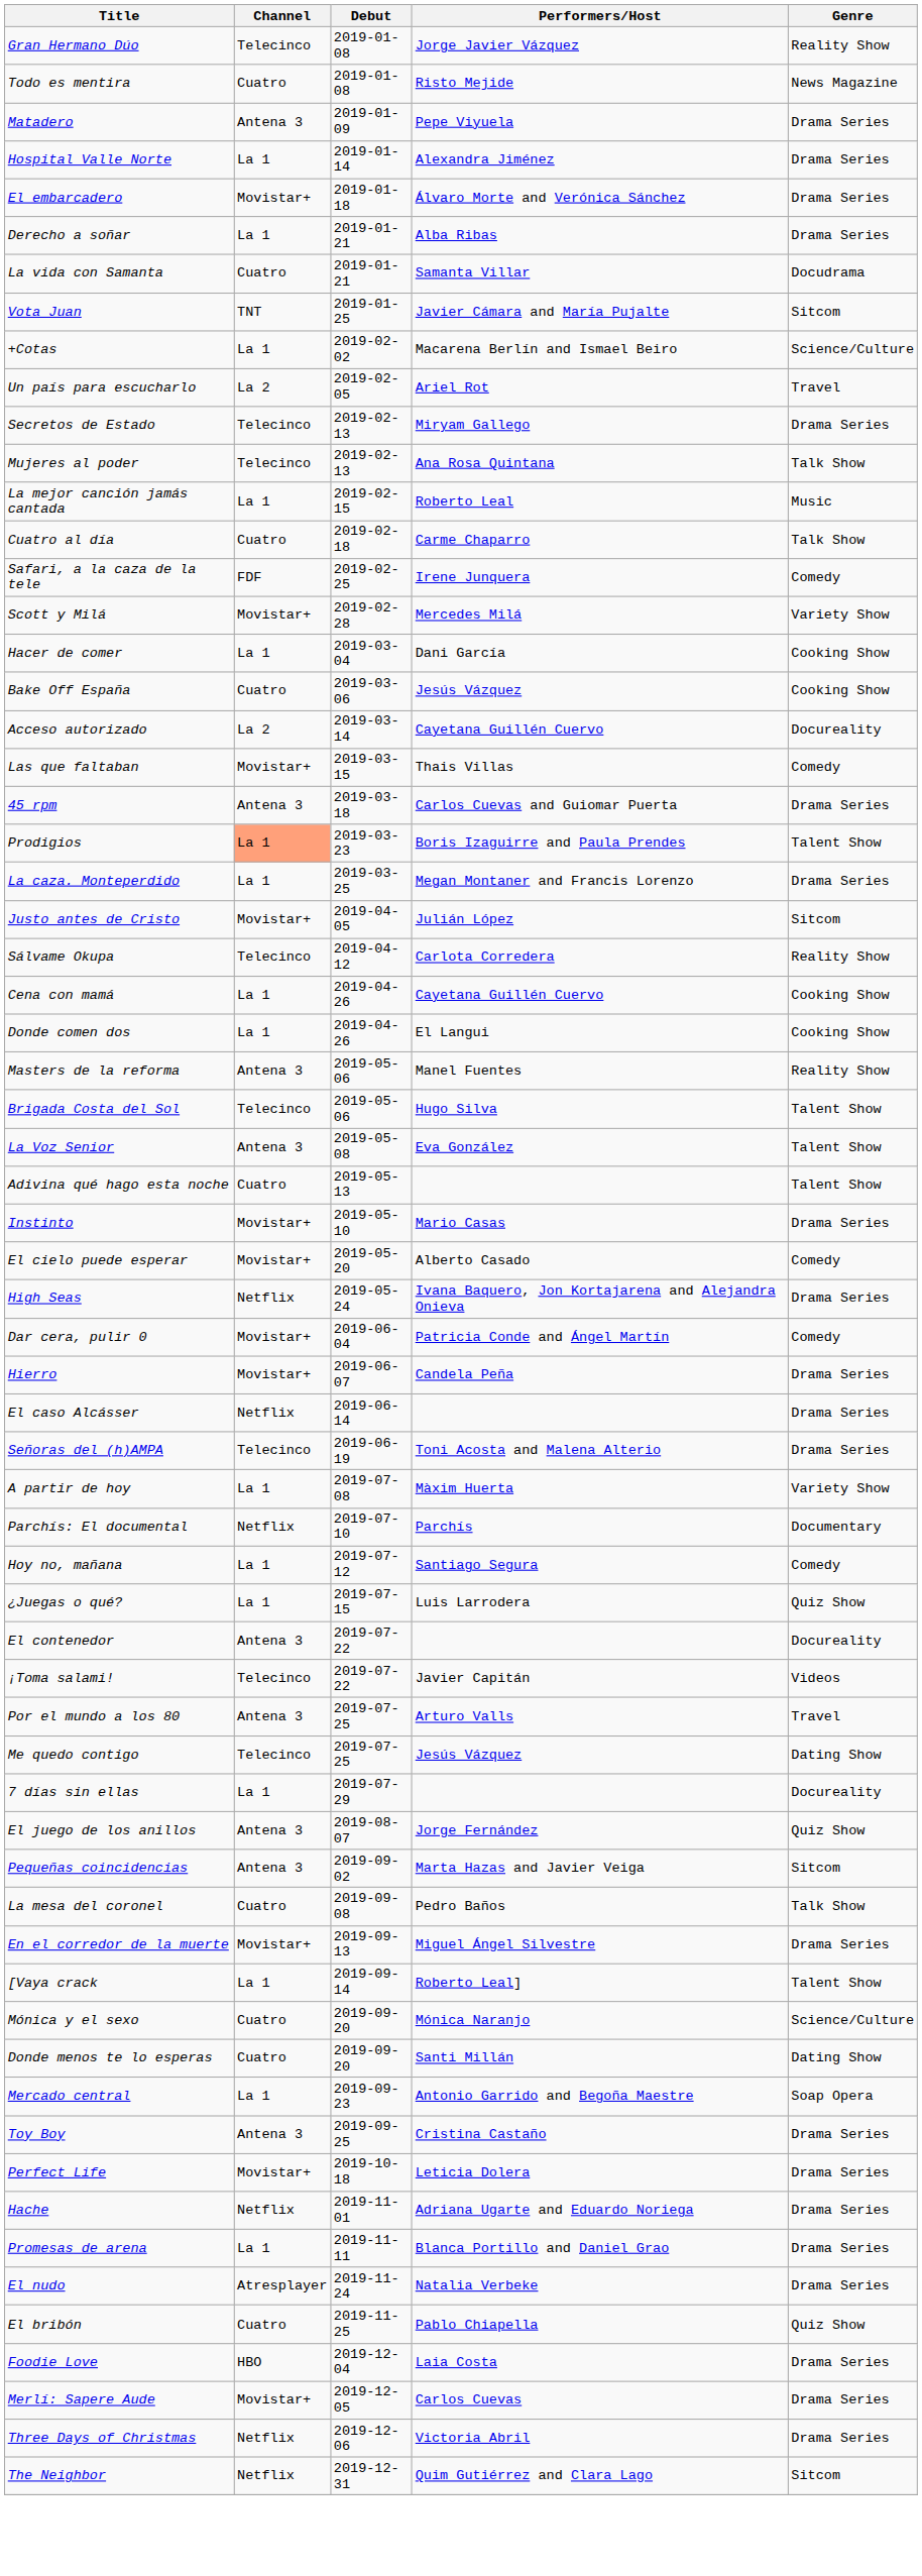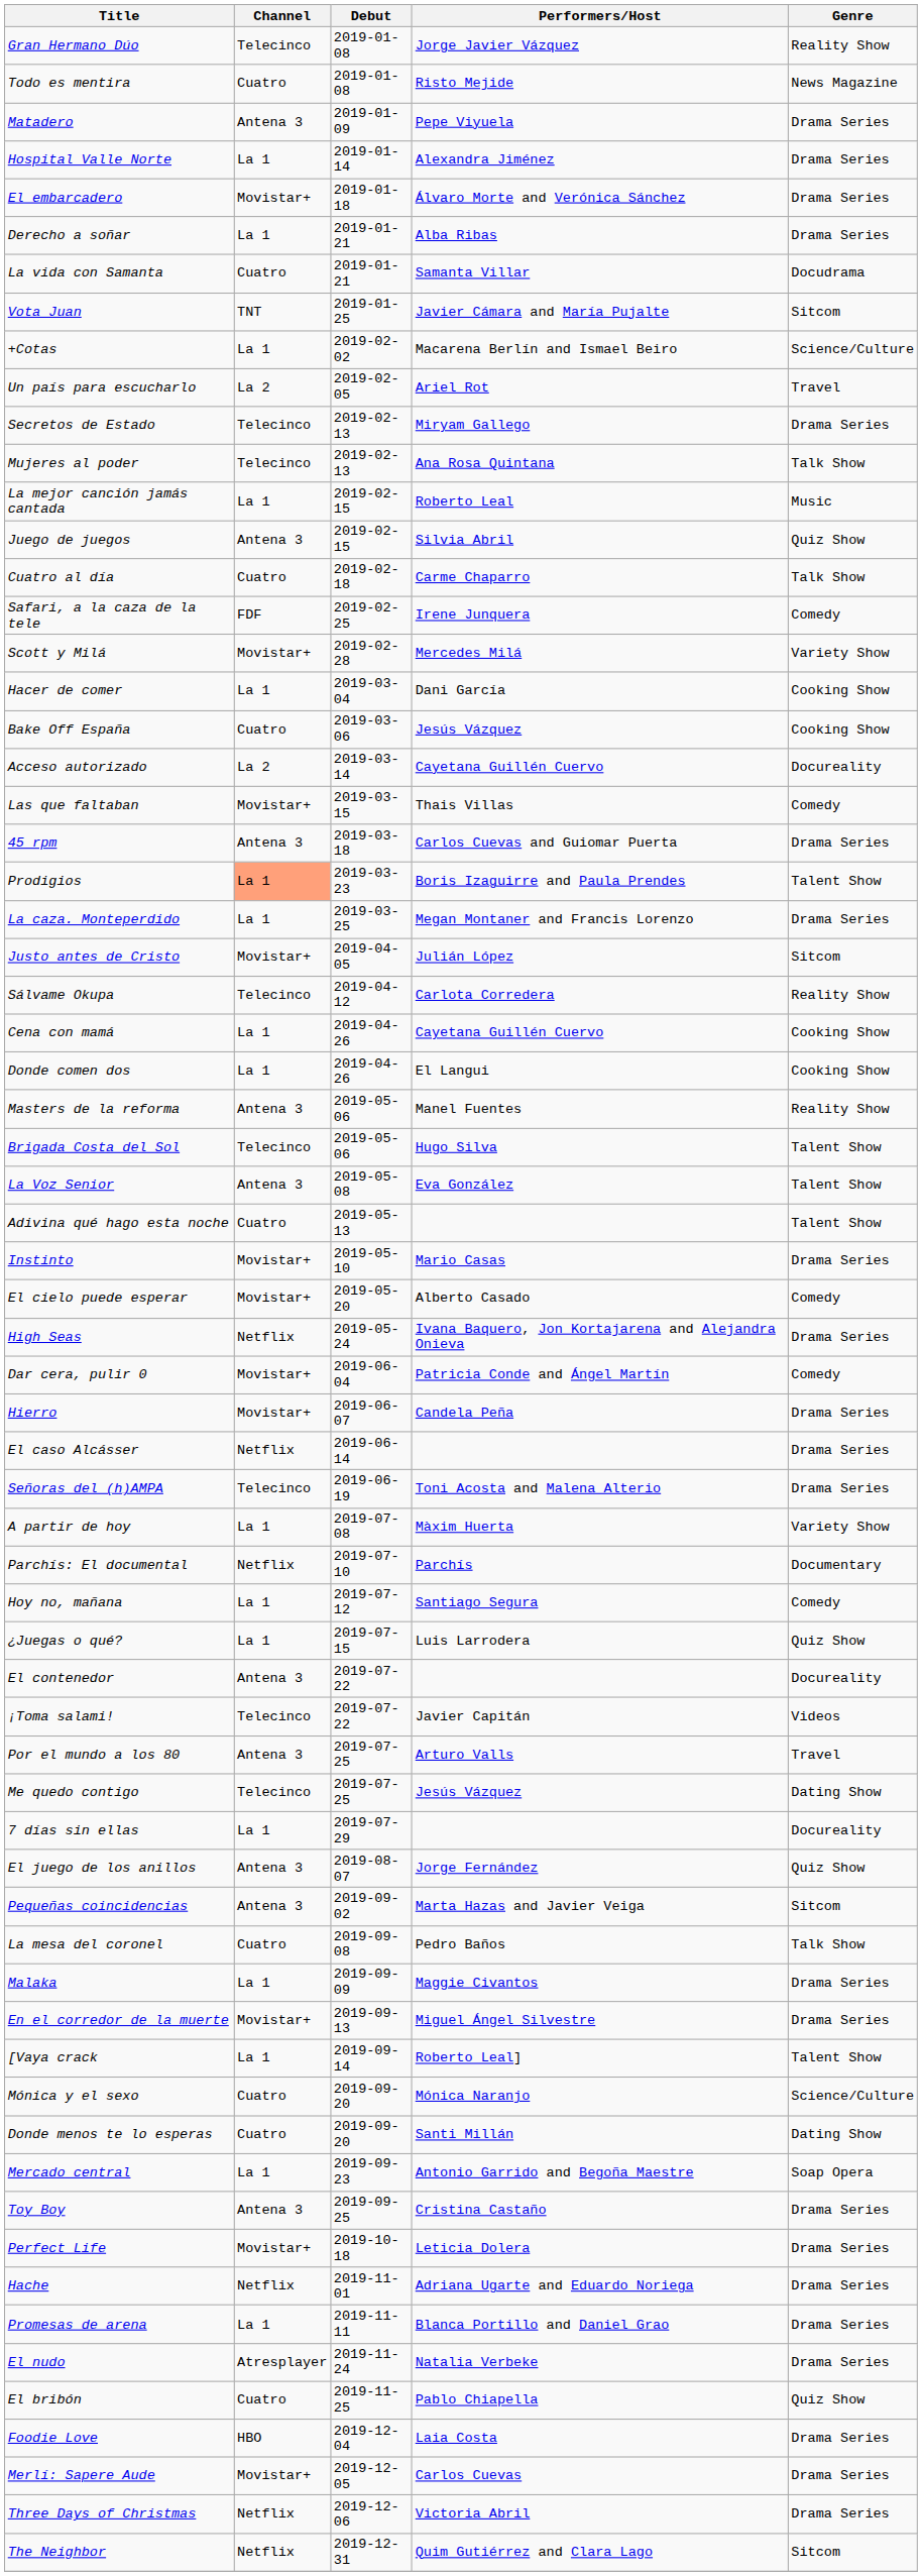 <table class="wikitable sortable">
 <tr>
 <th>Title</th>
 <th>Channel</th>
 <th>Debut</th>
 <th>Performers/Host</th>
 <th>Genre</th>
 </tr>
 <tr>
 <td><em><a href='#'>Gran Hermano Dúo</a></em></td>
 <td>Telecinco</td>
 <td>2019-01-08</td>
 <td><a href='#'>Jorge Javier Vázquez</a></td>
 <td>Reality Show</td>
 </tr>
 <tr>
 <td><em> Todo es mentira</em></td>
 <td>Cuatro</td>
 <td>2019-01-08</td>
 <td><a href='#'>Risto Mejide</a></td>
 <td>News Magazine</td>
 </tr>
 <tr>
 <td><em> <a href='#'>Matadero</a></em></td>
 <td>Antena 3</td>
 <td>2019-01-09</td>
 <td><a href='#'>Pepe Viyuela</a></td>
 <td>Drama Series</td>
 </tr>
 <tr>
 <td><em><a href='#'>Hospital Valle Norte</a></em></td>
 <td>La 1</td>
 <td>2019-01-14</td>
 <td><a href='#'>Alexandra Jiménez</a></td>
 <td>Drama Series</td>
 </tr>
 <tr>
 <td><em><a href='#'>El embarcadero</a></em></td>
 <td>Movistar+</td>
 <td>2019-01-18</td>
 <td><a href='#'>Álvaro Morte</a> and <a href='#'>Verónica Sánchez</a></td>
 <td>Drama Series</td>
 </tr>
 <tr>
 <td><em>Derecho a soñar</em></td>
 <td>La 1</td>
 <td>2019-01-21</td>
 <td><a href='#'>Alba Ribas</a></td>
 <td>Drama Series</td>
 </tr>
 <tr>
 <td><em>La vida con Samanta</em></td>
 <td>Cuatro</td>
 <td>2019-01-21</td>
 <td><a href='#'>Samanta Villar</a></td>
 <td>Docudrama</td>
 </tr>
 <tr>
 <td><em> <a href='#'>Vota Juan</a></em></td>
 <td>TNT</td>
 <td>2019-01-25</td>
 <td><a href='#'>Javier Cámara</a> and <a href='#'>María Pujalte</a></td>
 <td>Sitcom</td>
 </tr>
 <tr>
 <td><em> +Cotas</em></td>
 <td>La 1</td>
 <td>2019-02-02</td>
 <td>Macarena Berlín and  Ismael Beiro</td>
 <td>Science/Culture</td>
 </tr>
 <tr>
 <td><em> Un país para escucharlo</em></td>
 <td>La 2</td>
 <td>2019-02-05</td>
 <td><a href='#'>Ariel Rot</a></td>
 <td>Travel</td>
 </tr>
 <tr>
 <td><em>Secretos de Estado</em></td>
 <td>Telecinco</td>
 <td>2019-02-13</td>
 <td><a href='#'>Miryam Gallego</a></td>
 <td>Drama Series</td>
 </tr>
 <tr>
 <td><em> Mujeres al poder</em></td>
 <td>Telecinco</td>
 <td>2019-02-13</td>
 <td><a href='#'>Ana Rosa Quintana</a></td>
 <td>Talk Show</td>
 </tr>
 <tr>
 <td><em> La mejor canción jamás cantada</em></td>
 <td>La 1</td>
 <td>2019-02-15</td>
 <td><a href='#'>Roberto Leal</a></td>
 <td>Music</td>
+</tr>
+<tr>
+<td><em>Juego de juegos</em></td>
+<td>Antena 3</td>
+<td>2019-02-15</td>
+<td><a href='#'>Silvia Abril</a></td>
+<td>Quiz Show</td>
 </tr>
 <tr>
 <td><em> Cuatro al día</em></td>
 <td>Cuatro</td>
 <td>2019-02-18</td>
 <td><a href='#'>Carme Chaparro</a></td>
 <td>Talk Show</td>
 </tr>
 <tr>
 <td><em>Safari, a la caza de la tele</em></td>
 <td>FDF</td>
 <td>2019-02-25</td>
 <td><a href='#'>Irene Junquera</a></td>
 <td>Comedy</td>
 </tr>
 <tr>
 <td><em>Scott y Milá</em></td>
 <td>Movistar+</td>
 <td>2019-02-28</td>
 <td><a href='#'>Mercedes Milá</a></td>
 <td>Variety Show</td>
 </tr>
 <tr>
 <td><em>Hacer de comer</em></td>
 <td>La 1</td>
 <td>2019-03-04</td>
 <td>Dani García</td>
 <td>Cooking Show</td>
 </tr>
 <tr>
 <td><em>Bake Off España</em></td>
 <td>Cuatro</td>
 <td>2019-03-06</td>
 <td><a href='#'>Jesús Vázquez</a></td>
 <td>Cooking Show</td>
 </tr>
 <tr>
 <td><em>Acceso autorizado</em></td>
 <td>La 2</td>
 <td>2019-03-14</td>
 <td><a href='#'>Cayetana Guillén Cuervo</a></td>
 <td>Docureality</td>
 </tr>
 <tr>
 <td><em>Las que faltaban</em></td>
 <td>Movistar+</td>
 <td>2019-03-15</td>
 <td>Thais Villas</td>
 <td>Comedy</td>
 </tr>
 <tr>
 <td><em>  <a href='#'>45 rpm</a></em></td>
 <td>Antena 3</td>
 <td>2019-03-18</td>
 <td><a href='#'>Carlos Cuevas</a> and Guiomar Puerta</td>
 <td>Drama Series</td>
 </tr>
 <tr>
 <td><em>Prodigios</em></td>
 <td style="background: lightsalmon;">La 1</td>
 <td>2019-03-23</td>
 <td><a href='#'>Boris Izaguirre</a> and  <a href='#'>Paula Prendes</a></td>
 <td>Talent Show</td>
 </tr>
 <tr>
 <td><em> <a href='#'>La caza. Monteperdido</a></em></td>
 <td>La 1</td>
 <td>2019-03-25</td>
 <td><a href='#'>Megan Montaner</a> and Francis Lorenzo</td>
 <td>Drama Series</td>
 </tr>
 <tr>
 <td><em><a href='#'>Justo antes de Cristo</a></em></td>
 <td>Movistar+</td>
 <td>2019-04-05</td>
 <td><a href='#'>Julián López</a></td>
 <td>Sitcom</td>
 </tr>
 <tr>
 <td><em>Sálvame Okupa</em></td>
 <td>Telecinco</td>
 <td>2019-04-12</td>
 <td><a href='#'>Carlota Corredera</a></td>
 <td>Reality Show</td>
 </tr>
 <tr>
 <td><em> Cena con mamá</em></td>
 <td>La 1</td>
 <td>2019-04-26</td>
 <td><a href='#'>Cayetana Guillén Cuervo</a></td>
 <td>Cooking Show</td>
 </tr>
 <tr>
 <td><em> Donde comen dos</em></td>
 <td>La 1</td>
 <td>2019-04-26</td>
 <td>El Langui</td>
 <td>Cooking Show</td>
 </tr>
 <tr>
 <td><em> Masters de la reforma</em></td>
 <td>Antena 3</td>
 <td>2019-05-06</td>
 <td>Manel Fuentes</td>
 <td>Reality Show</td>
 </tr>
 <tr>
 <td><em> <a href='#'>Brigada Costa del Sol</a></em></td>
 <td>Telecinco</td>
 <td>2019-05-06</td>
 <td><a href='#'>Hugo Silva</a></td>
 <td>Talent Show</td>
 </tr>
 <tr>
 <td><em><a href='#'>La Voz Senior</a></em></td>
 <td>Antena 3</td>
 <td>2019-05-08</td>
 <td><a href='#'>Eva González</a></td>
 <td>Talent Show</td>
 </tr>
 <tr>
 <td><em>Adivina qué hago esta noche</em></td>
 <td>Cuatro</td>
 <td>2019-05-13</td>
 <td></td>
 <td>Talent Show</td>
 </tr>
 <tr>
 <td><em><a href='#'>Instinto</a></em></td>
 <td>Movistar+</td>
 <td>2019-05-10</td>
 <td><a href='#'>Mario Casas</a></td>
 <td>Drama Series</td>
 </tr>
 <tr>
 <td><em>El cielo puede esperar</em></td>
 <td>Movistar+</td>
 <td>2019-05-20</td>
 <td>Alberto Casado</td>
 <td>Comedy</td>
 </tr>
 <tr>
 <td><em><a href='#'>High Seas</a> </em></td>
 <td>Netflix</td>
 <td>2019-05-24</td>
 <td><a href='#'>Ivana Baquero</a>,  <a href='#'>Jon Kortajarena</a> and  <a href='#'>Alejandra Onieva</a></td>
 <td>Drama Series</td>
 </tr>
 <tr>
 <td><em>Dar cera, pulir 0</em></td>
 <td>Movistar+</td>
 <td>2019-06-04</td>
 <td><a href='#'>Patricia Conde</a> and  <a href='#'>Ángel Martín</a></td>
 <td>Comedy</td>
 </tr>
 <tr>
 <td><em> <a href='#'>Hierro</a></em></td>
 <td>Movistar+</td>
 <td>2019-06-07</td>
 <td><a href='#'>Candela Peña</a></td>
 <td>Drama Series</td>
 </tr>
 <tr>
 <td><em>El caso Alcásser</em></td>
 <td>Netflix</td>
 <td>2019-06-14</td>
 <td></td>
 <td>Drama Series</td>
 </tr>
 <tr>
 <td><em><a href='#'>Señoras del (h)AMPA</a></em></td>
 <td>Telecinco</td>
 <td>2019-06-19</td>
 <td><a href='#'>Toni Acosta</a> and  <a href='#'>Malena Alterio</a></td>
 <td>Drama Series</td>
 </tr>
 <tr>
 <td><em> A partir de hoy</em></td>
 <td>La 1</td>
 <td>2019-07-08</td>
 <td><a href='#'>Màxim Huerta</a></td>
 <td>Variety Show</td>
 </tr>
 <tr>
 <td><em>Parchís: El documental</em></td>
 <td>Netflix</td>
 <td>2019-07-10</td>
 <td><a href='#'>Parchís</a></td>
 <td>Documentary</td>
 </tr>
 <tr>
 <td><em>Hoy no, mañana</em></td>
 <td>La 1</td>
 <td>2019-07-12</td>
 <td><a href='#'>Santiago Segura</a></td>
 <td>Comedy</td>
 </tr>
 <tr>
 <td><em> ¿Juegas o qué?</em></td>
 <td>La 1</td>
 <td>2019-07-15</td>
 <td>Luis Larrodera</td>
 <td>Quiz Show</td>
 </tr>
 <tr>
 <td><em> El contenedor</em></td>
 <td>Antena 3</td>
 <td>2019-07-22</td>
 <td></td>
 <td>Docureality</td>
 </tr>
 <tr>
 <td><em> ¡Toma salami!</em></td>
 <td>Telecinco</td>
 <td>2019-07-22</td>
 <td>Javier Capitán</td>
 <td>Videos</td>
 </tr>
 <tr>
 <td><em>Por el mundo a los 80</em></td>
 <td>Antena 3</td>
 <td>2019-07-25</td>
 <td><a href='#'>Arturo Valls</a></td>
 <td>Travel</td>
 </tr>
 <tr>
 <td><em> Me quedo contigo</em></td>
 <td>Telecinco</td>
 <td>2019-07-25</td>
 <td><a href='#'>Jesús Vázquez</a></td>
 <td>Dating Show</td>
 </tr>
 <tr>
 <td><em> 7 días sin ellas</em></td>
 <td>La 1</td>
 <td>2019-07-29</td>
 <td></td>
 <td>Docureality</td>
 </tr>
 <tr>
 <td><em>El juego de los anillos</em></td>
 <td>Antena 3</td>
 <td>2019-08-07</td>
 <td><a href='#'>Jorge Fernández</a></td>
 <td>Quiz Show</td>
 </tr>
 <tr>
 <td><em> <a href='#'>Pequeñas coincidencias</a></em></td>
 <td>Antena 3</td>
 <td>2019-09-02</td>
 <td><a href='#'>Marta Hazas</a> and Javier Veiga</td>
 <td>Sitcom</td>
 </tr>
 <tr>
 <td><em>La mesa del coronel</em></td>
 <td>Cuatro</td>
 <td>2019-09-08</td>
 <td>Pedro Baños</td>
 <td>Talk Show</td>
 </tr>
 <tr>
+<td><em> <a href='#'>Malaka</a></em></td>
+<td>La 1</td>
+<td>2019-09-09</td>
+<td><a href='#'>Maggie Civantos</a></td>
+<td>Drama Series</td>
+</tr>
+<tr>
 <td><em> <a href='#'>En el corredor de la muerte</a></em></td>
 <td>Movistar+</td>
 <td>2019-09-13</td>
 <td><a href='#'>Miguel Ángel Silvestre</a></td>
 <td>Drama Series</td>
 </tr>
 <tr>
 <td><em>[Vaya crack</em></td>
 <td>La 1</td>
 <td>2019-09-14</td>
 <td><a href='#'>Roberto Leal</a>]</td>
 <td>Talent Show</td>
 </tr>
 <tr>
 <td><em>Mónica y el sexo</em></td>
 <td>Cuatro</td>
 <td>2019-09-20</td>
 <td><a href='#'>Mónica Naranjo</a></td>
 <td>Science/Culture</td>
 </tr>
 <tr>
 <td><em> Donde menos te lo esperas</em></td>
 <td>Cuatro</td>
 <td>2019-09-20</td>
 <td><a href='#'>Santi Millán</a></td>
 <td>Dating Show</td>
 </tr>
 <tr>
 <td><em> <a href='#'>Mercado central</a></em></td>
 <td>La 1</td>
 <td>2019-09-23</td>
 <td><a href='#'>Antonio Garrido</a> and <a href='#'>Begoña Maestre</a></td>
 <td>Soap Opera</td>
 </tr>
 <tr>
 <td><em> <a href='#'>Toy Boy</a></em></td>
 <td>Antena 3</td>
 <td>2019-09-25</td>
 <td><a href='#'>Cristina Castaño</a></td>
 <td>Drama Series</td>
 </tr>
 <tr>
 <td><em><a href='#'>Perfect Life</a></em></td>
 <td>Movistar+</td>
 <td>2019-10-18</td>
 <td><a href='#'>Leticia Dolera</a></td>
 <td>Drama Series</td>
 </tr>
 <tr>
 <td><em> <a href='#'>Hache</a></em></td>
 <td>Netflix</td>
 <td>2019-11-01</td>
 <td><a href='#'>Adriana Ugarte</a> and <a href='#'>Eduardo Noriega</a></td>
 <td>Drama Series</td>
 </tr>
 <tr>
 <td><em> <a href='#'>Promesas de arena</a></em></td>
 <td>La 1</td>
 <td>2019-11-11</td>
 <td><a href='#'>Blanca Portillo</a> and <a href='#'>Daniel Grao</a></td>
 <td>Drama Series</td>
 </tr>
 <tr>
 <td><em> <a href='#'>El nudo</a></em></td>
 <td>Atresplayer</td>
 <td>2019-11-24</td>
 <td><a href='#'>Natalia Verbeke</a></td>
 <td>Drama Series</td>
 </tr>
 <tr>
 <td><em>El bribón</em></td>
 <td>Cuatro</td>
 <td>2019-11-25</td>
 <td><a href='#'>Pablo Chiapella</a></td>
 <td>Quiz Show</td>
 </tr>
 <tr>
 <td><em> <a href='#'>Foodie Love</a></em></td>
 <td>HBO</td>
 <td>2019-12-04</td>
 <td><a href='#'>Laia Costa</a></td>
 <td>Drama Series</td>
 </tr>
 <tr>
 <td><em><a href='#'>Merlí: Sapere Aude</a></em></td>
 <td>Movistar+</td>
 <td>2019-12-05</td>
 <td><a href='#'>Carlos Cuevas</a></td>
 <td>Drama Series</td>
 </tr>
 <tr>
 <td><em> <a href='#'>Three Days of Christmas</a></em></td>
 <td>Netflix</td>
 <td>2019-12-06</td>
 <td><a href='#'>Victoria Abril</a></td>
 <td>Drama Series</td>
 </tr>
 <tr>
 <td><em> <a href='#'>The Neighbor</a></em></td>
 <td>Netflix</td>
 <td>2019-12-31</td>
 <td><a href='#'>Quim Gutiérrez</a> and <a href='#'>Clara Lago</a></td>
 <td>Sitcom</td>
 </tr>
 <tr>
 </tr>
 </table>
